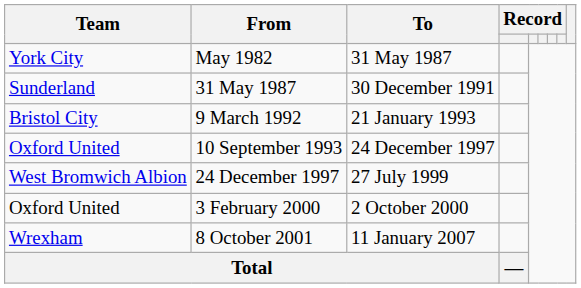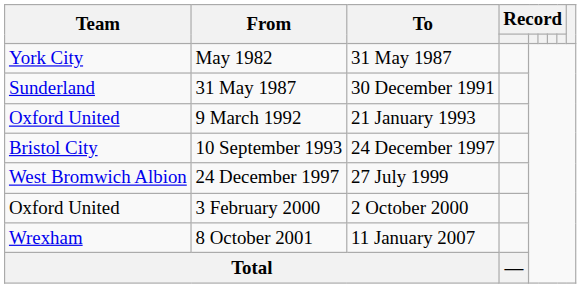 <table class=wikitable style="text-align: center">
 <tr>
 <th rowspan=2>Team</th>
 <th rowspan=2>From</th>
 <th rowspan=2>To</th>
 <th colspan=5>Record</th>
 <th rowspan=2></th>
 </tr>
 <tr>
 <th></th>
 <th></th>
 <th></th>
 <th></th>
 <th></th>
 </tr>
 <tr>
 <td align=left><a href='#'>York City</a></td>
 <td align=left>May 1982</td>
 <td align=left>31 May 1987<br></td>
 <td></td>
 </tr>
 <tr>
 <td align=left><a href='#'>Sunderland</a></td>
 <td align=left>31 May 1987</td>
 <td align=left>30 December 1991<br></td>
 <td></td>
 </tr>
 <tr>
-<td align=left><a href='#'>Bristol City</a></td>
+<td align=left><a href='#'>Oxford United</a></td>
 <td align=left>9 March 1992</td>
 <td align=left>21 January 1993<br></td>
 <td></td>
 </tr>
 <tr>
-<td align=left><a href='#'>Oxford United</a></td>
+<td align=left><a href='#'>Bristol City</a></td>
 <td align=left>10 September 1993</td>
 <td align=left>24 December 1997<br></td>
 <td></td>
 </tr>
 <tr>
 <td align=left><a href='#'>West Bromwich Albion</a></td>
 <td align=left>24 December 1997</td>
 <td align=left>27 July 1999<br></td>
 <td></td>
 </tr>
 <tr>
 <td align=left>Oxford United</td>
 <td align=left>3 February 2000</td>
 <td align=left>2 October 2000<br></td>
 <td></td>
 </tr>
 <tr>
 <td align=left><a href='#'>Wrexham</a></td>
 <td align=left>8 October 2001</td>
 <td align=left>11 January 2007<br></td>
 <td></td>
 </tr>
 <tr>
 <th colspan="3">Total<br></th>
 <th>—</th>
 </tr>
 </table>
